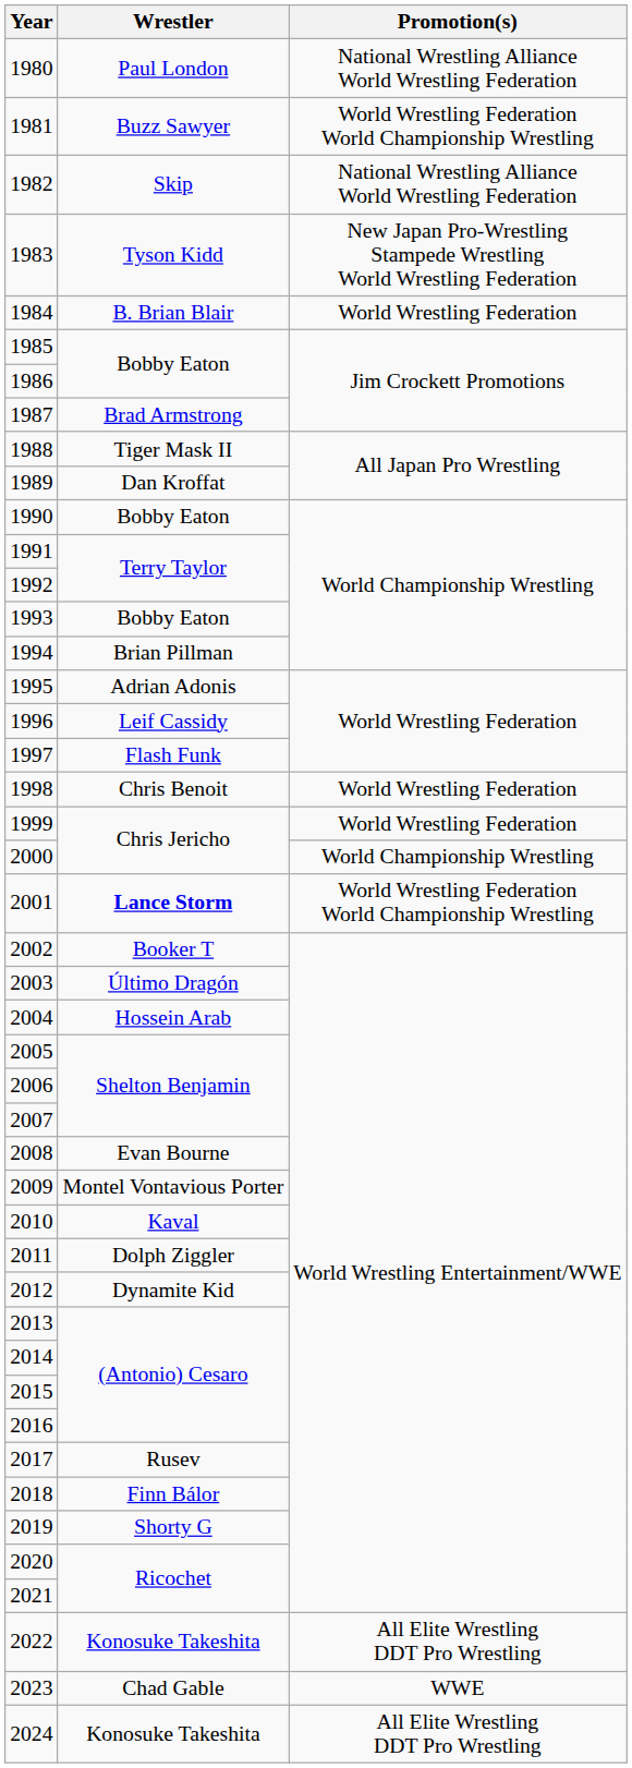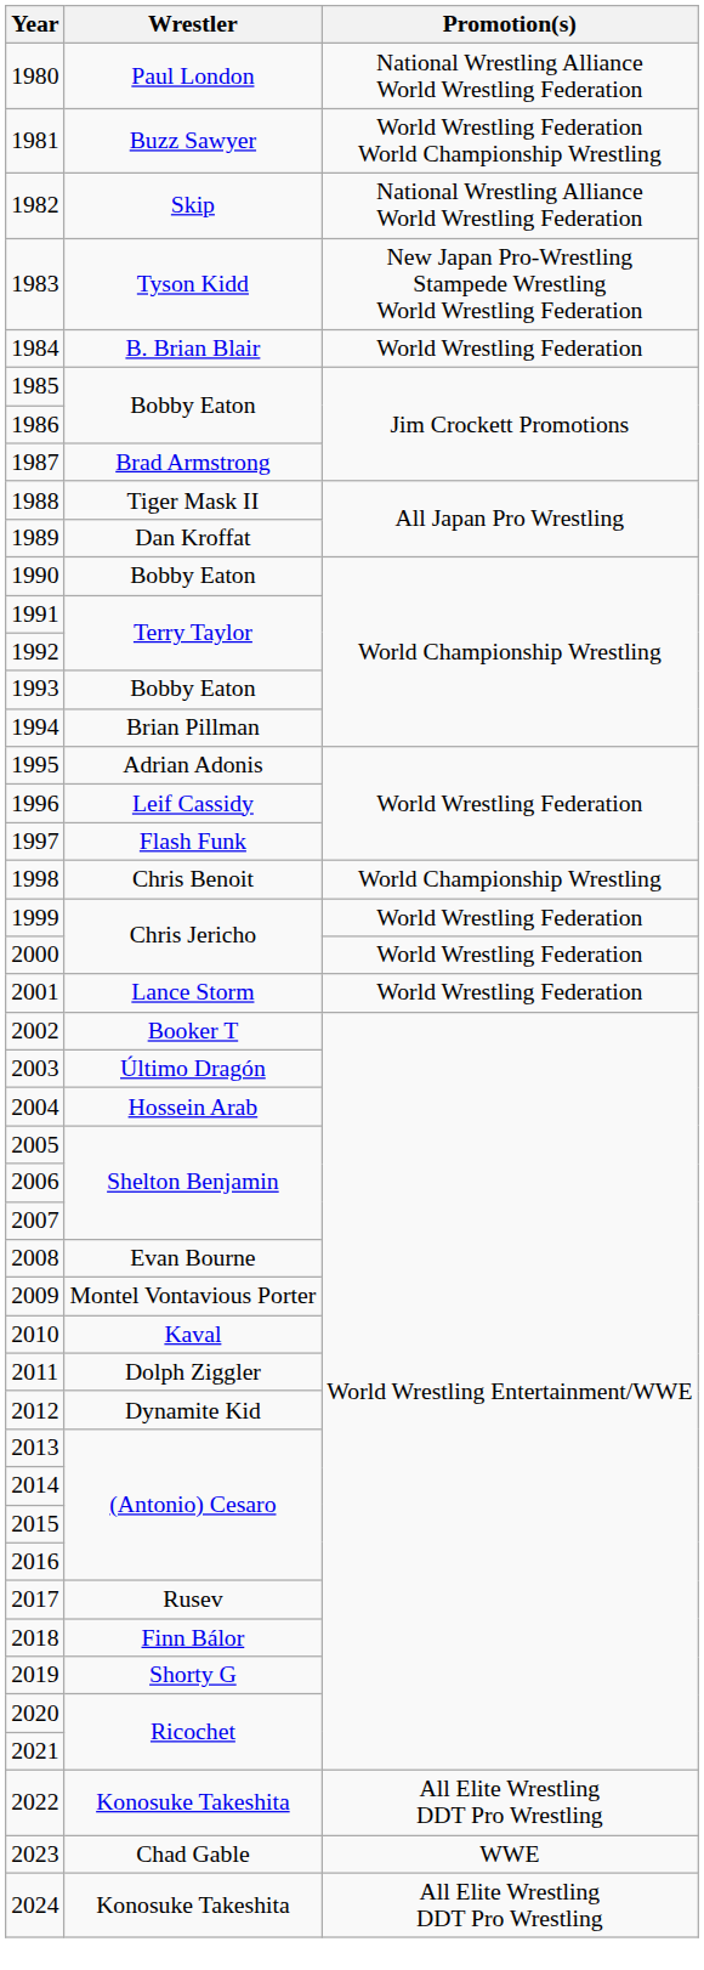 <table class="wikitable sortable" style="text-align: center">
 <tr>
 <th>Year</th>
 <th>Wrestler</th>
 <th>Promotion(s)</th>
 </tr>
 <tr>
 <td>1980</td>
 <td><a href='#'>Paul London</a></td>
 <td>National Wrestling Alliance<br>World Wrestling Federation</td>
 </tr>
 <tr>
 <td>1981</td>
 <td><a href='#'>Buzz Sawyer</a></td>
 <td>World Wrestling Federation<br>World Championship Wrestling</td>
 </tr>
 <tr>
 <td>1982</td>
 <td><a href='#'>Skip</a></td>
 <td>National Wrestling Alliance<br>World Wrestling Federation</td>
 </tr>
 <tr>
 <td>1983</td>
 <td><a href='#'>Tyson Kidd</a></td>
 <td>New Japan Pro-Wrestling<br>Stampede Wrestling<br>World Wrestling Federation</td>
 </tr>
 <tr>
 <td>1984</td>
 <td><a href='#'>B. Brian Blair</a></td>
 <td>World Wrestling Federation</td>
 </tr>
 <tr>
 <td>1985</td>
 <td rowspan=2>Bobby Eaton</td>
 <td rowspan=3>Jim Crockett Promotions</td>
 </tr>
 <tr>
 <td>1986</td>
 </tr>
 <tr>
 <td>1987</td>
 <td><a href='#'>Brad Armstrong</a></td>
 </tr>
 <tr>
 <td>1988</td>
 <td>Tiger Mask II</td>
 <td rowspan=2>All Japan Pro Wrestling</td>
 </tr>
 <tr>
 <td>1989</td>
 <td>Dan Kroffat</td>
 </tr>
 <tr>
 <td>1990</td>
 <td>Bobby Eaton</td>
 <td rowspan=5>World Championship Wrestling</td>
 </tr>
 <tr>
 <td>1991</td>
 <td rowspan=2><a href='#'>Terry Taylor</a></td>
 </tr>
 <tr>
 <td>1992</td>
 </tr>
 <tr>
 <td>1993</td>
 <td>Bobby Eaton</td>
 </tr>
 <tr>
 <td>1994</td>
 <td>Brian Pillman</td>
 </tr>
 <tr>
 <td>1995</td>
 <td>Adrian Adonis</td>
 <td rowspan=3>World Wrestling Federation</td>
 </tr>
 <tr>
 <td>1996</td>
 <td><a href='#'>Leif Cassidy</a></td>
 </tr>
 <tr>
 <td>1997</td>
 <td><a href='#'>Flash Funk</a></td>
 </tr>
 <tr>
 <td>1998</td>
 <td>Chris Benoit</td>
-<td>World Wrestling Federation</td>
+<td>World Championship Wrestling</td>
 </tr>
 <tr>
 <td>1999</td>
 <td rowspan=2>Chris Jericho</td>
 <td>World Wrestling Federation</td>
 </tr>
 <tr>
 <td>2000</td>
-<td>World Championship Wrestling</td>
+<td>World Wrestling Federation</td>
 </tr>
 <tr>
 <td>2001</td>
-<td><strong><a href='#'>Lance Storm</a></strong></td>
-<td>World Wrestling Federation<br>World Championship Wrestling</td>
+<td><a href='#'>Lance Storm</a></td>
+<td>World Wrestling Federation</td>
 </tr>
 <tr>
 <td>2002</td>
 <td><a href='#'>Booker T</a></td>
 <td rowspan="20">World Wrestling Entertainment/WWE</td>
 </tr>
 <tr>
 <td>2003</td>
 <td><a href='#'>Último Dragón</a></td>
 </tr>
 <tr>
 <td>2004</td>
 <td><a href='#'>Hossein Arab</a></td>
 </tr>
 <tr>
 <td>2005</td>
 <td rowspan=3><a href='#'>Shelton Benjamin</a></td>
 </tr>
 <tr>
 <td>2006</td>
 </tr>
 <tr>
 <td>2007</td>
 </tr>
 <tr>
 <td>2008</td>
 <td>Evan Bourne</td>
 </tr>
 <tr>
 <td>2009</td>
 <td>Montel Vontavious Porter</td>
 </tr>
 <tr>
 <td>2010</td>
 <td><a href='#'>Kaval</a></td>
 </tr>
 <tr>
 <td>2011</td>
 <td>Dolph Ziggler</td>
 </tr>
 <tr>
 <td>2012</td>
 <td>Dynamite Kid</td>
 </tr>
 <tr>
 <td>2013</td>
 <td rowspan=4><a href='#'>(Antonio) Cesaro</a></td>
 </tr>
 <tr>
 <td>2014</td>
 </tr>
 <tr>
 <td>2015</td>
 </tr>
 <tr>
 <td>2016</td>
 </tr>
 <tr>
 <td>2017</td>
 <td>Rusev</td>
 </tr>
 <tr>
 <td>2018</td>
 <td><a href='#'>Finn Bálor</a></td>
 </tr>
 <tr>
 <td>2019</td>
 <td><a href='#'>Shorty G</a></td>
 </tr>
 <tr>
 <td>2020</td>
 <td rowspan="2"><a href='#'>Ricochet</a></td>
 </tr>
 <tr>
 <td>2021</td>
 </tr>
 <tr>
 <td>2022</td>
 <td><a href='#'>Konosuke Takeshita</a></td>
 <td>All Elite Wrestling <br>DDT Pro Wrestling</td>
 </tr>
 <tr>
 <td>2023</td>
 <td>Chad Gable</td>
 <td>WWE</td>
 </tr>
 <tr>
 <td>2024</td>
 <td>Konosuke Takeshita</td>
 <td>All Elite Wrestling <br>DDT Pro Wrestling</td>
 </tr>
 </table>
